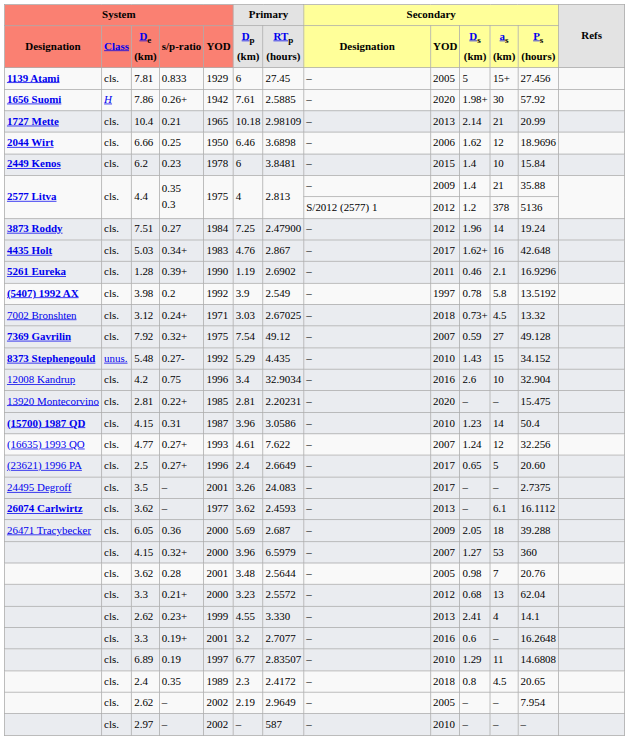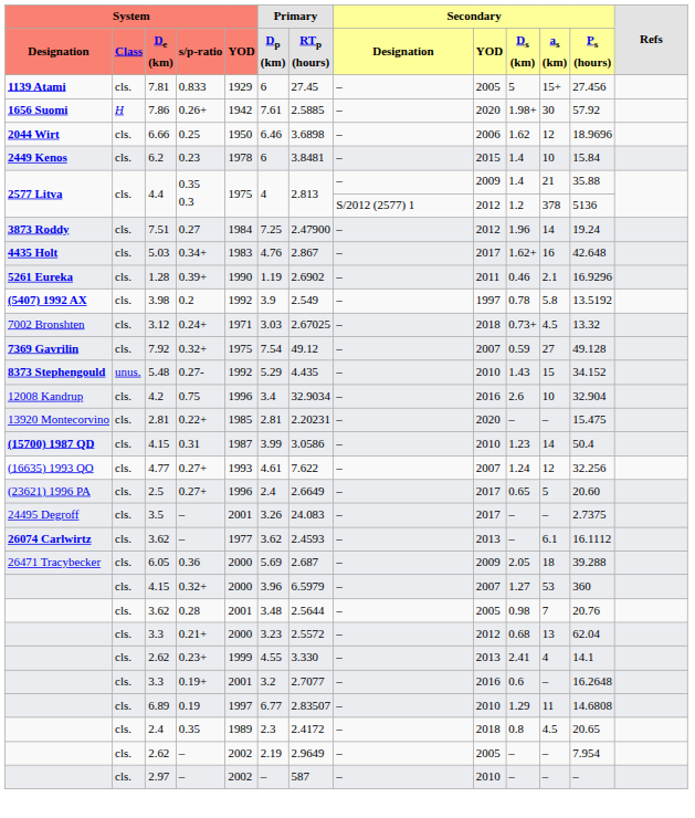 <table class="wikitable sortable" style="text-align: left; font-size: 0.9em; line-height:1.5em;">
 <tr>
 <th colspan=5 style="background-color: #FA8072;">System</th>
 <th colspan=2 style="background-color: #e3e3e3;">Primary</th>
 <th colspan=5 style="background-color: #FFFF99;">Secondary</th>
 <th width=80 class="unsortable" rowspan=2 style="background-color: #e3e3e3;">Refs</th>
 </tr>
 <tr>
 <th style="background-color: #FA8072;">Designation</th>
 <th style="background-color: #FA8072;"><a href='#'>Class</a></th>
 <th style="background-color: #FA8072;" data-sort-type="number"><a href='#'>D</a><sub>e</sub><br>(km)</th>
 <th style="background-color: #FA8072;" data-sort-type="number">s/p-ratio</th>
 <th style="background-color: #FA8072;">YOD</th>
 <th style="background-color: #e3e3e3;" data-sort-type="number"><a href='#'>D</a><sub>p</sub><br>(km)</th>
 <th style="background-color: #e3e3e3;" data-sort-type="number"><a href='#'>RT</a><sub>p</sub><br>(hours)</th>
 <th style="background-color: #FFFF99;" width=160>Designation</th>
 <th style="background-color: #FFFF99;">YOD</th>
 <th style="background-color: #FFFF99;" data-sort-type="number"><a href='#'>D</a><sub>s</sub><br>(km)</th>
 <th style="background-color: #FFFF99;" data-sort-type="number"><a href='#'>a</a><sub>s</sub><br>(km)</th>
 <th style="background-color: #FFFF99;" data-sort-type="number"><a href='#'>P</a><sub>s</sub><br>(hours)</th>
 </tr>
 <tr id=1139>
 <td><strong><a href='#'>1139 Atami</a></strong></td>
 <td>cls.</td>
 <td>7.81</td>
 <td>0.833</td>
 <td>1929</td>
 <td>6</td>
 <td>27.45</td>
 <td>–</td>
 <td>2005</td>
 <td>5</td>
 <td>15+</td>
 <td>27.456</td>
 <td>   </td>
 </tr>
 <tr id=1656>
 <td><strong><a href='#'>1656 Suomi</a></strong></td>
 <td><a href='#'><em>H</em></a></td>
 <td>7.86</td>
 <td>0.26+</td>
 <td>1942</td>
 <td>7.61</td>
 <td>2.5885</td>
 <td>–</td>
 <td>2020</td>
 <td>1.98+</td>
 <td>30</td>
 <td>57.92</td>
-<td>   </td>
-</tr>
-<tr id=1727 bgcolor=eaecf0>
-<td><strong><a href='#'>1727 Mette</a></strong></td>
-<td>cls.</td>
-<td>10.4</td>
-<td>0.21</td>
-<td>1965</td>
-<td>10.18</td>
-<td>2.98109</td>
-<td>–</td>
-<td>2013</td>
-<td>2.14</td>
-<td>21</td>
-<td>20.99</td>
 <td>   </td>
 </tr>
 <tr id=2044>
 <td><strong><a href='#'>2044 Wirt</a></strong></td>
 <td>cls.</td>
 <td>6.66</td>
 <td>0.25</td>
 <td>1950</td>
 <td>6.46</td>
 <td>3.6898</td>
 <td>–</td>
 <td>2006</td>
 <td>1.62</td>
 <td>12</td>
 <td>18.9696</td>
 <td>   </td>
 </tr>
 <tr id=2449 bgcolor=eaecf0>
 <td><strong><a href='#'>2449 Kenos</a></strong></td>
 <td>cls.</td>
 <td>6.2</td>
 <td>0.23</td>
 <td>1978</td>
 <td>6</td>
 <td>3.8481</td>
 <td>–</td>
 <td>2015</td>
 <td>1.4</td>
 <td>10</td>
 <td>15.84</td>
 <td>   </td>
 </tr>
 <tr id=2577>
 <td rowspan=2><strong><a href='#'>2577 Litva</a></strong></td>
 <td rowspan=2>cls.</td>
 <td rowspan=2>4.4</td>
 <td rowspan=2>0.35<br>0.3</td>
 <td rowspan=2>1975</td>
 <td rowspan=2>4</td>
 <td rowspan=2>2.813</td>
 <td>–</td>
 <td>2009</td>
 <td>1.4</td>
 <td>21</td>
 <td>35.88</td>
 <td rowspan=2>   </td>
 </tr>
 <tr>
 <td>S/2012 (2577) 1</td>
 <td>2012</td>
 <td>1.2</td>
 <td>378</td>
 <td>5136</td>
 </tr>
 <tr id=3873 bgcolor=eaecf0>
 <td><strong><a href='#'>3873 Roddy</a></strong></td>
 <td>cls.</td>
 <td>7.51</td>
 <td>0.27</td>
 <td>1984</td>
 <td>7.25</td>
 <td>2.47900</td>
 <td>–</td>
 <td>2012</td>
 <td>1.96</td>
 <td>14</td>
 <td>19.24</td>
 <td>   </td>
 </tr>
 <tr id=4435 bgcolor=eaecf0>
 <td><strong><a href='#'>4435 Holt</a></strong></td>
 <td>cls.</td>
 <td>5.03</td>
 <td>0.34+</td>
 <td>1983</td>
 <td>4.76</td>
 <td>2.867</td>
 <td>–</td>
 <td>2017</td>
 <td>1.62+</td>
 <td>16</td>
 <td>42.648</td>
 <td>   </td>
 </tr>
 <tr id=5261 bgcolor=eaecf0>
 <td><strong><a href='#'>5261 Eureka</a></strong></td>
 <td>cls.</td>
 <td>1.28</td>
 <td>0.39+</td>
 <td>1990</td>
 <td>1.19</td>
 <td>2.6902</td>
 <td>–</td>
 <td>2011</td>
 <td>0.46</td>
 <td>2.1</td>
 <td>16.9296</td>
 <td>   </td>
 </tr>
 <tr id=5407>
 <td><strong><a href='#'>(5407) 1992 AX</a></strong></td>
 <td>cls.</td>
 <td>3.98</td>
 <td>0.2</td>
 <td>1992</td>
 <td>3.9</td>
 <td>2.549</td>
 <td>–</td>
 <td>1997</td>
 <td>0.78</td>
 <td>5.8</td>
 <td>13.5192</td>
 <td>   </td>
 </tr>
 <tr id=7002 bgcolor=eaecf0>
 <td><a href='#'>7002 Bronshten</a></td>
 <td>cls.</td>
 <td>3.12</td>
 <td>0.24+</td>
 <td>1971</td>
 <td>3.03</td>
 <td>2.67025</td>
 <td>–</td>
 <td>2018</td>
 <td>0.73+</td>
 <td>4.5</td>
 <td>13.32</td>
 <td>   </td>
 </tr>
 <tr id=7369 bgcolor=eaecf0>
 <td><strong><a href='#'>7369 Gavrilin</a></strong></td>
 <td>cls.</td>
 <td>7.92</td>
 <td>0.32+</td>
 <td>1975</td>
 <td>7.54</td>
 <td>49.12</td>
 <td>–</td>
 <td>2007</td>
 <td>0.59</td>
 <td>27</td>
 <td>49.128</td>
 <td>   </td>
 </tr>
 <tr id=8373 bgcolor=eaecf0>
 <td><strong><a href='#'>8373 Stephengould</a></strong></td>
 <td><a href='#'>unus.</a></td>
 <td>5.48</td>
 <td>0.27-</td>
 <td>1992</td>
 <td>5.29</td>
 <td>4.435</td>
 <td>–</td>
 <td>2010</td>
 <td>1.43</td>
 <td>15</td>
 <td>34.152</td>
 <td>   </td>
 </tr>
 <tr id=12008 bgcolor=eaecf0>
 <td><a href='#'>12008 Kandrup</a></td>
 <td>cls.</td>
 <td>4.2</td>
 <td>0.75</td>
 <td>1996</td>
 <td>3.4</td>
 <td>32.9034</td>
 <td>–</td>
 <td>2016</td>
 <td>2.6</td>
 <td>10</td>
 <td>32.904</td>
 <td>   </td>
 </tr>
 <tr id=13920 bgcolor=eaecf0>
 <td><a href='#'>13920 Montecorvino</a></td>
 <td>cls.</td>
 <td>2.81</td>
 <td>0.22+</td>
 <td>1985</td>
 <td>2.81</td>
 <td>2.20231</td>
 <td>–</td>
 <td>2020</td>
 <td>–</td>
 <td>–</td>
 <td>15.475</td>
 <td>   </td>
 </tr>
 <tr id=15700 bgcolor=eaecf0>
 <td><strong><a href='#'>(15700) 1987 QD</a></strong></td>
 <td>cls.</td>
 <td>4.15</td>
 <td>0.31</td>
 <td>1987</td>
-<td>3.96</td>
+<td>3.99</td>
 <td>3.0586</td>
 <td>–</td>
 <td>2010</td>
 <td>1.23</td>
 <td>14</td>
 <td>50.4</td>
 <td>   </td>
 </tr>
 <tr id=16635>
 <td><a href='#'>(16635) 1993 QO</a></td>
 <td>cls.</td>
 <td>4.77</td>
 <td>0.27+</td>
 <td>1993</td>
 <td>4.61</td>
 <td>7.622</td>
 <td>–</td>
 <td>2007</td>
 <td>1.24</td>
 <td>12</td>
 <td>32.256</td>
 <td>   </td>
 </tr>
 <tr id=23621 bgcolor=eaecf0>
 <td><a href='#'>(23621) 1996 PA</a></td>
 <td>cls.</td>
 <td>2.5</td>
 <td>0.27+</td>
 <td>1996</td>
 <td>2.4</td>
 <td>2.6649</td>
 <td>–</td>
 <td>2017</td>
 <td>0.65</td>
 <td>5</td>
 <td>20.60</td>
 <td>   </td>
 </tr>
 <tr id=24495 bgcolor=eaecf0>
 <td><a href='#'>24495 Degroff</a></td>
 <td>cls.</td>
 <td>3.5</td>
 <td>–</td>
 <td>2001</td>
 <td>3.26</td>
 <td>24.083</td>
 <td>–</td>
 <td>2017</td>
 <td>–</td>
 <td>–</td>
 <td>2.7375</td>
 <td>   </td>
 </tr>
 <tr id=26074 bgcolor=eaecf0>
 <td><strong><a href='#'>26074 Carlwirtz</a></strong></td>
 <td>cls.</td>
 <td>3.62</td>
 <td>–</td>
 <td>1977</td>
 <td>3.62</td>
 <td>2.4593</td>
 <td>–</td>
 <td>2013</td>
 <td>–</td>
 <td>6.1</td>
 <td>16.1112</td>
 <td>   </td>
 </tr>
 <tr id=26471 bgcolor=eaecf0>
 <td><a href='#'>26471 Tracybecker</a></td>
 <td>cls.</td>
 <td>6.05</td>
 <td>0.36</td>
 <td>2000</td>
 <td>5.69</td>
 <td>2.687</td>
 <td>–</td>
 <td>2009</td>
 <td>2.05</td>
 <td>18</td>
 <td>39.288</td>
 <td>   </td>
 </tr>
 <tr id=32039 bgcolor=eaecf0>
 <td></td>
 <td>cls.</td>
 <td>4.15</td>
 <td>0.32+</td>
 <td>2000</td>
 <td>3.96</td>
 <td>6.5979</td>
 <td>–</td>
 <td>2007</td>
 <td>1.27</td>
 <td>53</td>
 <td>360</td>
 <td>   </td>
 </tr>
 <tr id=34706>
 <td></td>
 <td>cls.</td>
 <td>3.62</td>
 <td>0.28</td>
 <td>2001</td>
 <td>3.48</td>
 <td>2.5644</td>
 <td>–</td>
 <td>2005</td>
 <td>0.98</td>
 <td>7</td>
 <td>20.76</td>
 <td>   </td>
 </tr>
 <tr id=51356 bgcolor=eaecf0>
 <td></td>
 <td>cls.</td>
 <td>3.3</td>
 <td>0.21+</td>
 <td>2000</td>
 <td>3.23</td>
 <td>2.5572</td>
 <td>–</td>
 <td>2012</td>
 <td>0.68</td>
 <td>13</td>
 <td>62.04</td>
 <td>   </td>
 </tr>
 <tr id=53432 bgcolor=eaecf0>
 <td></td>
 <td>cls.</td>
 <td>2.62</td>
 <td>0.23+</td>
 <td>1999</td>
 <td>4.55</td>
 <td>3.330</td>
 <td>–</td>
 <td>2013</td>
 <td>2.41</td>
 <td>4</td>
 <td>14.1</td>
 <td>   </td>
 </tr>
 <tr id=54697 bgcolor=eaecf0>
 <td></td>
 <td>cls.</td>
 <td>3.3</td>
 <td>0.19+</td>
 <td>2001</td>
 <td>3.2</td>
 <td>2.7077</td>
 <td>–</td>
 <td>2016</td>
 <td>0.6</td>
 <td>–</td>
 <td>16.2648</td>
 <td>   </td>
 </tr>
 <tr id=99913 bgcolor=eaecf0>
 <td></td>
 <td>cls.</td>
 <td>6.89</td>
 <td>0.19</td>
 <td>1997</td>
 <td>6.77</td>
 <td>2.83507</td>
 <td>–</td>
 <td>2010</td>
 <td>1.29</td>
 <td>11</td>
 <td>14.6808</td>
 <td>   </td>
 </tr>
 <tr id=100015>
 <td></td>
 <td>cls.</td>
 <td>2.4</td>
 <td>0.35</td>
 <td>1989</td>
 <td>2.3</td>
 <td>2.4172</td>
 <td>–</td>
 <td>2018</td>
 <td>0.8</td>
 <td>4.5</td>
 <td>20.65</td>
 <td>   </td>
 </tr>
 <tr id=114319>
 <td></td>
 <td>cls.</td>
 <td>2.62</td>
 <td>–</td>
 <td>2002</td>
 <td>2.19</td>
 <td>2.9649</td>
 <td>–</td>
 <td>2005</td>
 <td>–</td>
 <td>–</td>
 <td>7.954</td>
 <td>   </td>
 </tr>
 <tr id=218144 bgcolor=eaecf0>
 <td></td>
 <td>cls.</td>
 <td>2.97</td>
 <td>–</td>
 <td>2002</td>
 <td>–</td>
 <td>587</td>
 <td>–</td>
 <td>2010</td>
 <td>–</td>
 <td>–</td>
 <td>–</td>
 <td>   </td>
 </tr>
 </table>
